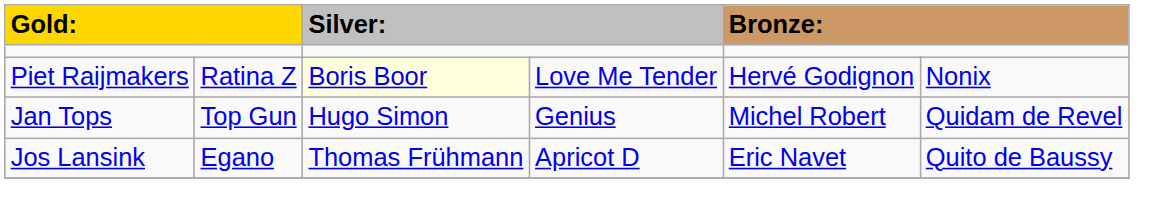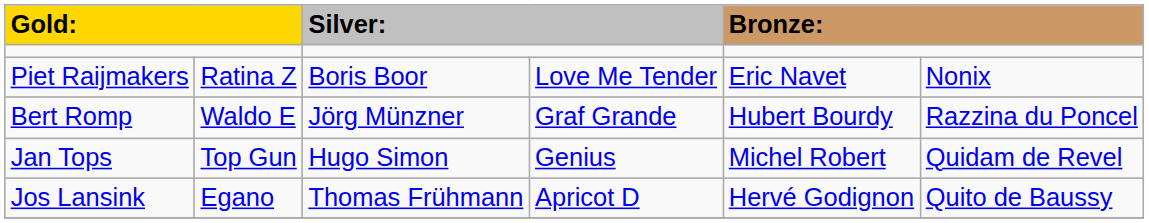 <table class="wikitable">
 <tr>
 <td !align="center" bgcolor="gold" colspan=2><strong>Gold:</strong></td>
 <td !align="center" bgcolor="silver" colspan=2><strong>Silver:</strong></td>
 <td !align="center" bgcolor="CC9966" colspan=2><strong>Bronze:</strong></td>
 </tr>
 <tr>
 <td colspan=2 align=center></td>
 <td colspan=2 align=center></td>
 <td colspan=2 align=center></td>
 </tr>
 <tr>
 <td><a href='#'>Piet Raijmakers</a></td>
 <td><a href='#'>Ratina Z</a></td>
-<td style="background: lightyellow;"><a href='#'>Boris Boor</a></td>
+<td><a href='#'>Boris Boor</a></td>
 <td><a href='#'>Love Me Tender</a></td>
-<td><a href='#'>Hervé Godignon</a></td>
+<td><a href='#'>Eric Navet</a></td>
 <td><a href='#'>Nonix</a></td>
+</tr>
+<tr>
+<td><a href='#'>Bert Romp</a></td>
+<td><a href='#'>Waldo E</a></td>
+<td><a href='#'>Jörg Münzner</a></td>
+<td><a href='#'>Graf Grande</a></td>
+<td><a href='#'>Hubert Bourdy</a></td>
+<td><a href='#'>Razzina du Poncel</a></td>
 </tr>
 <tr>
 <td><a href='#'>Jan Tops </a></td>
 <td><a href='#'>Top Gun</a></td>
 <td><a href='#'>Hugo Simon</a></td>
 <td><a href='#'>Genius</a></td>
 <td><a href='#'>Michel Robert</a></td>
 <td><a href='#'>Quidam de Revel</a></td>
 </tr>
 <tr>
 <td><a href='#'>Jos Lansink</a></td>
 <td><a href='#'>Egano</a></td>
 <td><a href='#'>Thomas Frühmann</a></td>
 <td><a href='#'>Apricot D</a></td>
-<td><a href='#'>Eric Navet</a></td>
+<td><a href='#'>Hervé Godignon</a></td>
 <td><a href='#'>Quito de Baussy</a></td>
 </tr>
 <tr>
 </tr>
 </table>
